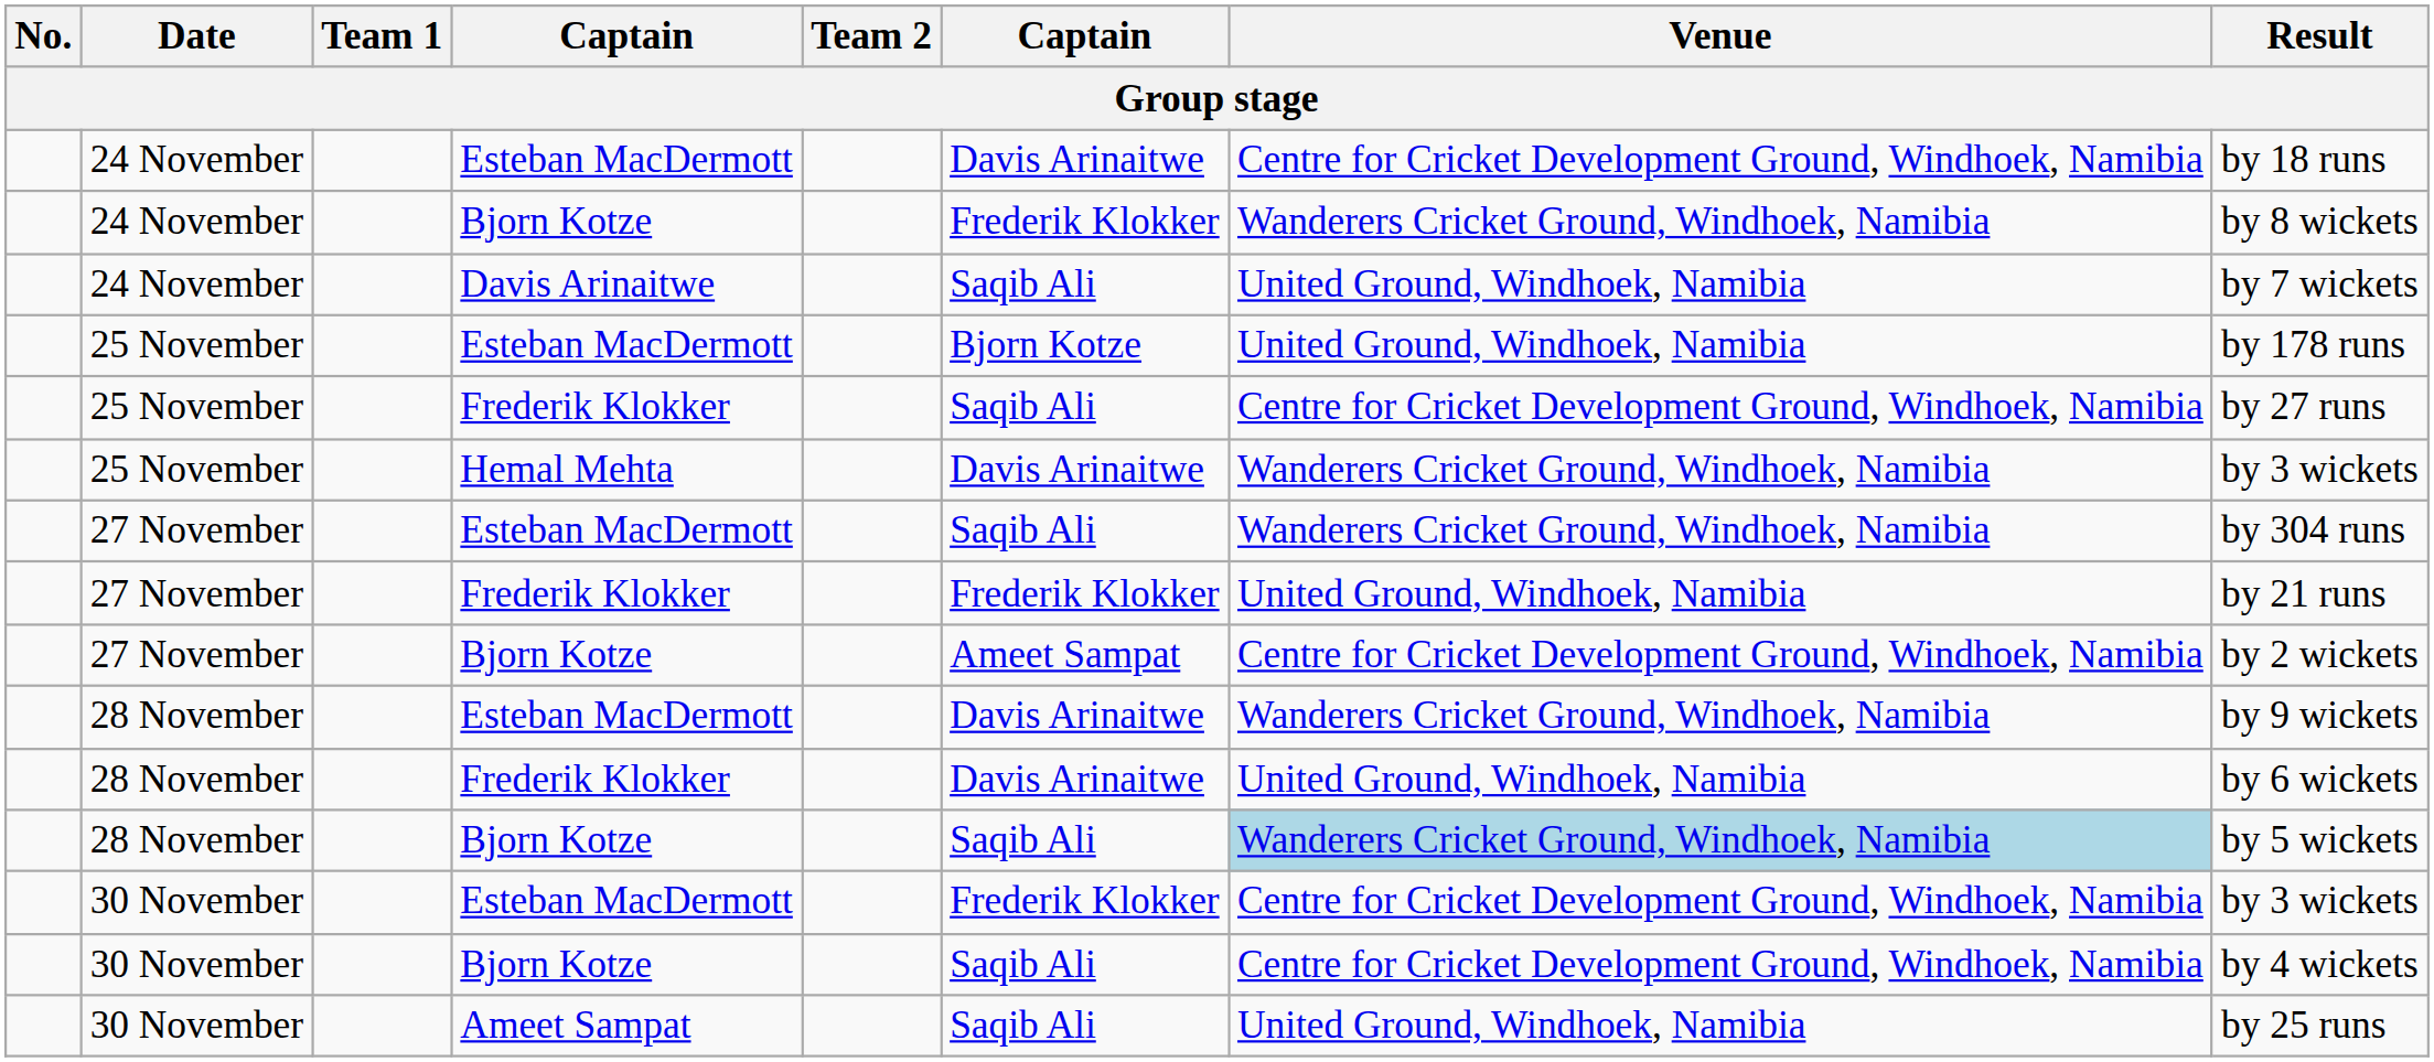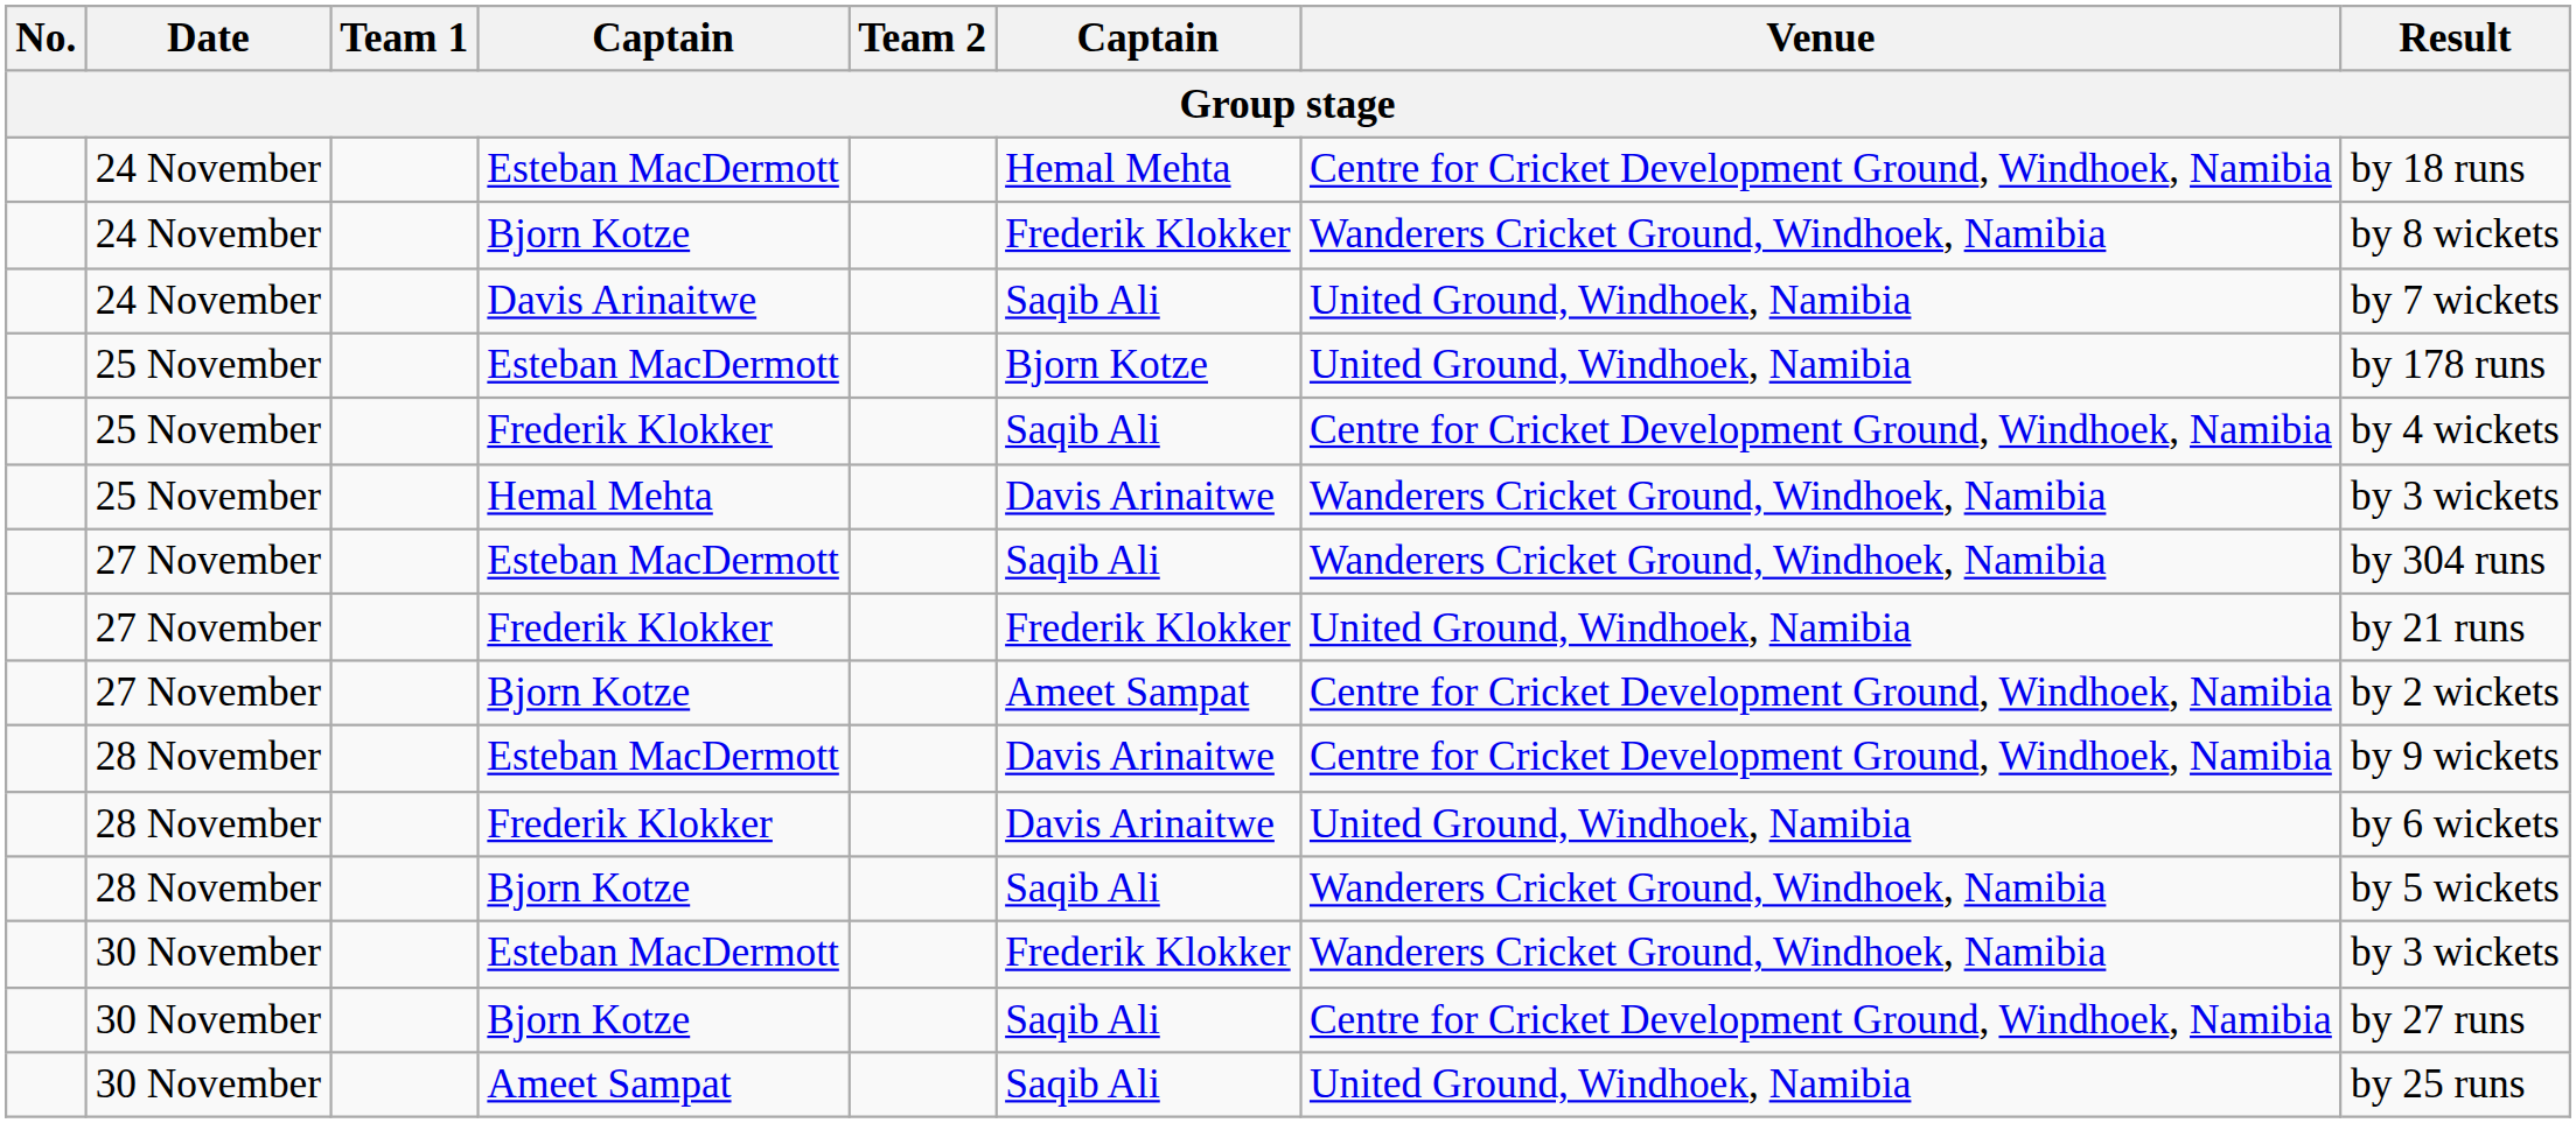 <table class="wikitable">
 <tr>
 <th>No.</th>
 <th>Date</th>
 <th>Team 1</th>
 <th>Captain</th>
 <th>Team 2</th>
 <th>Captain</th>
 <th>Venue</th>
 <th>Result</th>
 </tr>
 <tr>
 <th colspan="9">Group stage</th>
 </tr>
 <tr>
 <td></td>
 <td>24 November</td>
 <td></td>
 <td><a href='#'>Esteban MacDermott</a></td>
 <td></td>
-<td><a href='#'>Davis Arinaitwe</a></td>
+<td><a href='#'>Hemal Mehta</a></td>
 <td><a href='#'>Centre for Cricket Development Ground</a>, <a href='#'>Windhoek</a>, <a href='#'>Namibia</a></td>
 <td> by 18 runs</td>
 </tr>
 <tr>
 <td></td>
 <td>24 November</td>
 <td></td>
 <td><a href='#'>Bjorn Kotze</a></td>
 <td></td>
 <td><a href='#'>Frederik Klokker</a></td>
 <td><a href='#'>Wanderers Cricket Ground, Windhoek</a>, <a href='#'>Namibia</a></td>
 <td> by 8 wickets</td>
 </tr>
 <tr>
 <td></td>
 <td>24 November</td>
 <td></td>
 <td><a href='#'>Davis Arinaitwe</a></td>
 <td></td>
 <td><a href='#'>Saqib Ali</a></td>
 <td><a href='#'>United Ground, Windhoek</a>, <a href='#'>Namibia</a></td>
 <td> by 7 wickets</td>
 </tr>
 <tr>
 <td></td>
 <td>25 November</td>
 <td></td>
 <td><a href='#'>Esteban MacDermott</a></td>
 <td></td>
 <td><a href='#'>Bjorn Kotze</a></td>
 <td><a href='#'>United Ground, Windhoek</a>, <a href='#'>Namibia</a></td>
 <td> by 178 runs</td>
 </tr>
 <tr>
 <td></td>
 <td>25 November</td>
 <td></td>
 <td><a href='#'>Frederik Klokker</a></td>
 <td></td>
 <td><a href='#'>Saqib Ali</a></td>
 <td><a href='#'>Centre for Cricket Development Ground</a>, <a href='#'>Windhoek</a>, <a href='#'>Namibia</a></td>
-<td> by 27 runs</td>
+<td> by 4 wickets</td>
 </tr>
 <tr>
 <td></td>
 <td>25 November</td>
 <td></td>
 <td><a href='#'>Hemal Mehta</a></td>
 <td></td>
 <td><a href='#'>Davis Arinaitwe</a></td>
 <td><a href='#'>Wanderers Cricket Ground, Windhoek</a>, <a href='#'>Namibia</a></td>
 <td> by 3 wickets</td>
 </tr>
 <tr>
 <td></td>
 <td>27 November</td>
 <td></td>
 <td><a href='#'>Esteban MacDermott</a></td>
 <td></td>
 <td><a href='#'>Saqib Ali</a></td>
 <td><a href='#'>Wanderers Cricket Ground, Windhoek</a>, <a href='#'>Namibia</a></td>
 <td> by 304 runs</td>
 </tr>
 <tr>
 <td></td>
 <td>27 November</td>
 <td></td>
 <td><a href='#'>Frederik Klokker</a></td>
 <td></td>
 <td><a href='#'>Frederik Klokker</a></td>
 <td><a href='#'>United Ground, Windhoek</a>, <a href='#'>Namibia</a></td>
 <td> by 21 runs</td>
 </tr>
 <tr>
 <td></td>
 <td>27 November</td>
 <td></td>
 <td><a href='#'>Bjorn Kotze</a></td>
 <td></td>
 <td><a href='#'>Ameet Sampat</a></td>
 <td><a href='#'>Centre for Cricket Development Ground</a>, <a href='#'>Windhoek</a>, <a href='#'>Namibia</a></td>
 <td> by 2 wickets</td>
 </tr>
 <tr>
 <td></td>
 <td>28 November</td>
 <td></td>
 <td><a href='#'>Esteban MacDermott</a></td>
 <td></td>
 <td><a href='#'>Davis Arinaitwe</a></td>
-<td><a href='#'>Wanderers Cricket Ground, Windhoek</a>, <a href='#'>Namibia</a></td>
+<td><a href='#'>Centre for Cricket Development Ground</a>, <a href='#'>Windhoek</a>, <a href='#'>Namibia</a></td>
 <td> by 9 wickets</td>
 </tr>
 <tr>
 <td></td>
 <td>28 November</td>
 <td></td>
 <td><a href='#'>Frederik Klokker</a></td>
 <td></td>
 <td><a href='#'>Davis Arinaitwe</a></td>
 <td><a href='#'>United Ground, Windhoek</a>, <a href='#'>Namibia</a></td>
 <td> by 6 wickets</td>
 </tr>
 <tr>
 <td></td>
 <td>28 November</td>
 <td></td>
 <td><a href='#'>Bjorn Kotze</a></td>
 <td></td>
 <td><a href='#'>Saqib Ali</a></td>
-<td style="background: lightblue;"><a href='#'>Wanderers Cricket Ground, Windhoek</a>, <a href='#'>Namibia</a></td>
+<td><a href='#'>Wanderers Cricket Ground, Windhoek</a>, <a href='#'>Namibia</a></td>
 <td> by 5 wickets</td>
 </tr>
 <tr>
 <td></td>
 <td>30 November</td>
 <td></td>
 <td><a href='#'>Esteban MacDermott</a></td>
 <td></td>
 <td><a href='#'>Frederik Klokker</a></td>
-<td><a href='#'>Centre for Cricket Development Ground</a>, <a href='#'>Windhoek</a>, <a href='#'>Namibia</a></td>
+<td><a href='#'>Wanderers Cricket Ground, Windhoek</a>, <a href='#'>Namibia</a></td>
 <td> by 3 wickets</td>
 </tr>
 <tr>
 <td></td>
 <td>30 November</td>
 <td></td>
 <td><a href='#'>Bjorn Kotze</a></td>
 <td></td>
 <td><a href='#'>Saqib Ali</a></td>
 <td><a href='#'>Centre for Cricket Development Ground</a>, <a href='#'>Windhoek</a>, <a href='#'>Namibia</a></td>
-<td> by 4 wickets</td>
+<td> by 27 runs</td>
 </tr>
 <tr>
 <td></td>
 <td>30 November</td>
 <td></td>
 <td><a href='#'>Ameet Sampat</a></td>
 <td></td>
 <td><a href='#'>Saqib Ali</a></td>
 <td><a href='#'>United Ground, Windhoek</a>, <a href='#'>Namibia</a></td>
 <td> by 25 runs</td>
 </tr>
 </table>
